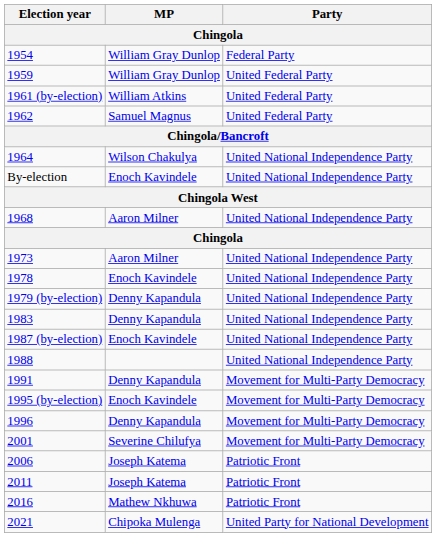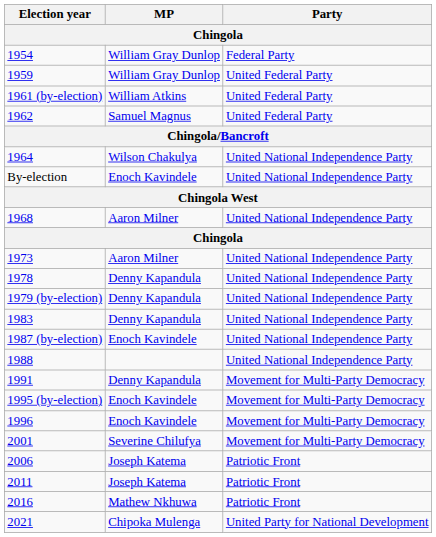 <table class=wikitable>
 <tr>
 <th>Election year</th>
 <th>MP</th>
 <th>Party</th>
 </tr>
 <tr>
 <th colspan=3>Chingola</th>
 </tr>
 <tr>
 <td><a href='#'>1954</a></td>
 <td><a href='#'>William Gray Dunlop</a></td>
 <td><a href='#'>Federal Party</a></td>
 </tr>
 <tr>
 <td><a href='#'>1959</a></td>
 <td><a href='#'>William Gray Dunlop</a></td>
 <td><a href='#'>United Federal Party</a></td>
 </tr>
 <tr>
 <td><a href='#'>1961 (by-election)</a></td>
 <td><a href='#'>William Atkins</a></td>
 <td><a href='#'>United Federal Party</a></td>
 </tr>
 <tr>
 <td><a href='#'>1962</a></td>
 <td><a href='#'>Samuel Magnus</a></td>
 <td><a href='#'>United Federal Party</a></td>
 </tr>
 <tr>
 <th colspan=3>Chingola/<a href='#'>Bancroft</a></th>
 </tr>
 <tr>
 <td><a href='#'>1964</a></td>
 <td><a href='#'>Wilson Chakulya</a></td>
 <td><a href='#'>United National Independence Party</a></td>
 </tr>
 <tr>
 <td>By-election</td>
 <td><a href='#'>Enoch Kavindele</a></td>
 <td><a href='#'>United National Independence Party</a></td>
 </tr>
 <tr>
 <th colspan=3>Chingola West</th>
 </tr>
 <tr>
 <td><a href='#'>1968</a></td>
 <td><a href='#'>Aaron Milner</a></td>
 <td><a href='#'>United National Independence Party</a></td>
 </tr>
 <tr>
 <th colspan=3>Chingola</th>
 </tr>
 <tr>
 <td><a href='#'>1973</a></td>
 <td><a href='#'>Aaron Milner</a></td>
 <td><a href='#'>United National Independence Party</a></td>
 </tr>
 <tr>
 <td><a href='#'>1978</a></td>
-<td><a href='#'>Enoch Kavindele</a></td>
+<td><a href='#'>Denny Kapandula</a></td>
 <td><a href='#'>United National Independence Party</a></td>
 </tr>
 <tr>
 <td><a href='#'>1979 (by-election)</a></td>
 <td><a href='#'>Denny Kapandula</a></td>
 <td><a href='#'>United National Independence Party</a></td>
 </tr>
 <tr>
 <td><a href='#'>1983</a></td>
 <td><a href='#'>Denny Kapandula</a></td>
 <td><a href='#'>United National Independence Party</a></td>
 </tr>
 <tr>
 <td><a href='#'>1987 (by-election)</a></td>
 <td><a href='#'>Enoch Kavindele</a></td>
 <td><a href='#'>United National Independence Party</a></td>
 </tr>
 <tr>
 <td><a href='#'>1988</a></td>
 <td></td>
 <td><a href='#'>United National Independence Party</a></td>
 </tr>
 <tr>
 <td><a href='#'>1991</a></td>
 <td><a href='#'>Denny Kapandula</a></td>
 <td><a href='#'>Movement for Multi-Party Democracy</a></td>
 </tr>
 <tr>
 <td><a href='#'>1995 (by-election)</a></td>
 <td><a href='#'>Enoch Kavindele</a></td>
 <td><a href='#'>Movement for Multi-Party Democracy</a></td>
 </tr>
 <tr>
 <td><a href='#'>1996</a></td>
-<td><a href='#'>Denny Kapandula</a></td>
+<td><a href='#'>Enoch Kavindele</a></td>
 <td><a href='#'>Movement for Multi-Party Democracy</a></td>
 </tr>
 <tr>
 <td><a href='#'>2001</a></td>
 <td><a href='#'>Severine Chilufya</a></td>
 <td><a href='#'>Movement for Multi-Party Democracy</a></td>
 </tr>
 <tr>
 <td><a href='#'>2006</a></td>
 <td><a href='#'>Joseph Katema</a></td>
 <td><a href='#'>Patriotic Front</a></td>
 </tr>
 <tr>
 <td><a href='#'>2011</a></td>
 <td><a href='#'>Joseph Katema</a></td>
 <td><a href='#'>Patriotic Front</a></td>
 </tr>
 <tr>
 <td><a href='#'>2016</a></td>
 <td><a href='#'>Mathew Nkhuwa</a></td>
 <td><a href='#'>Patriotic Front</a></td>
 </tr>
 <tr>
 <td><a href='#'>2021</a></td>
 <td><a href='#'>Chipoka Mulenga</a></td>
 <td><a href='#'>United Party for National Development</a></td>
 </tr>
 </table>
